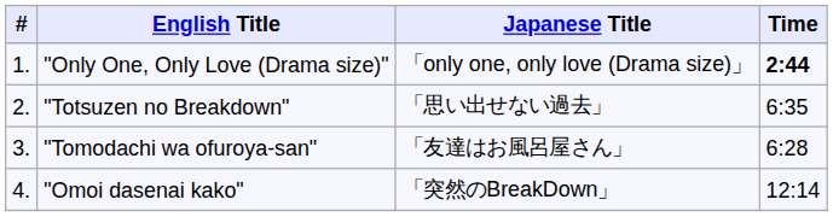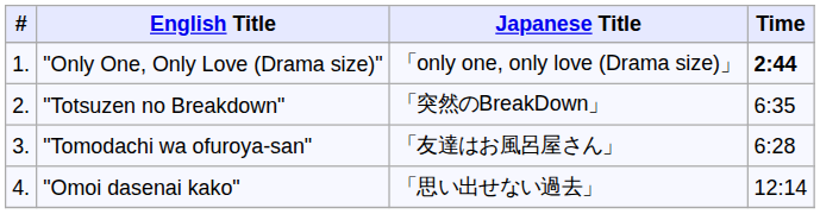 <table border="" cellpadding="4" cellspacing="0" style="border: 1px #aaaaaa solid; border-collapse: collapse; padding: 0.2em; margin: 1em 1em 1em 0; background: #f7f8ff; font-size:0.9em">
 <tr valign="middle" bgcolor="#e6e9ff">
 <th rowspan="1">#</th>
 <th rowspan="1"><a href='#'>English</a> Title</th>
 <th colspan="1"><a href='#'>Japanese</a> Title</th>
 <th rowspan="1">Time</th>
 </tr>
 <tr bgcolor="#e6e9ff">
 </tr>
 <tr>
 <td>1.</td>
 <td>"Only One, Only Love (Drama size)"</td>
 <td>「only one, only love (Drama size)」</td>
 <td><strong>2:44</strong></td>
 </tr>
 <tr>
 <td>2.</td>
 <td>"Totsuzen no Breakdown"</td>
-<td>「思い出せない過去」</td>
+<td>「突然のBreakDown」</td>
 <td>6:35</td>
 </tr>
 <tr>
 <td>3.</td>
 <td>"Tomodachi wa ofuroya-san"</td>
 <td>「友達はお風呂屋さん」</td>
 <td>6:28</td>
 </tr>
 <tr>
 <td>4.</td>
 <td>"Omoi dasenai kako"</td>
-<td>「突然のBreakDown」</td>
+<td>「思い出せない過去」</td>
 <td>12:14</td>
 </tr>
 <tr>
 </tr>
 </table>
